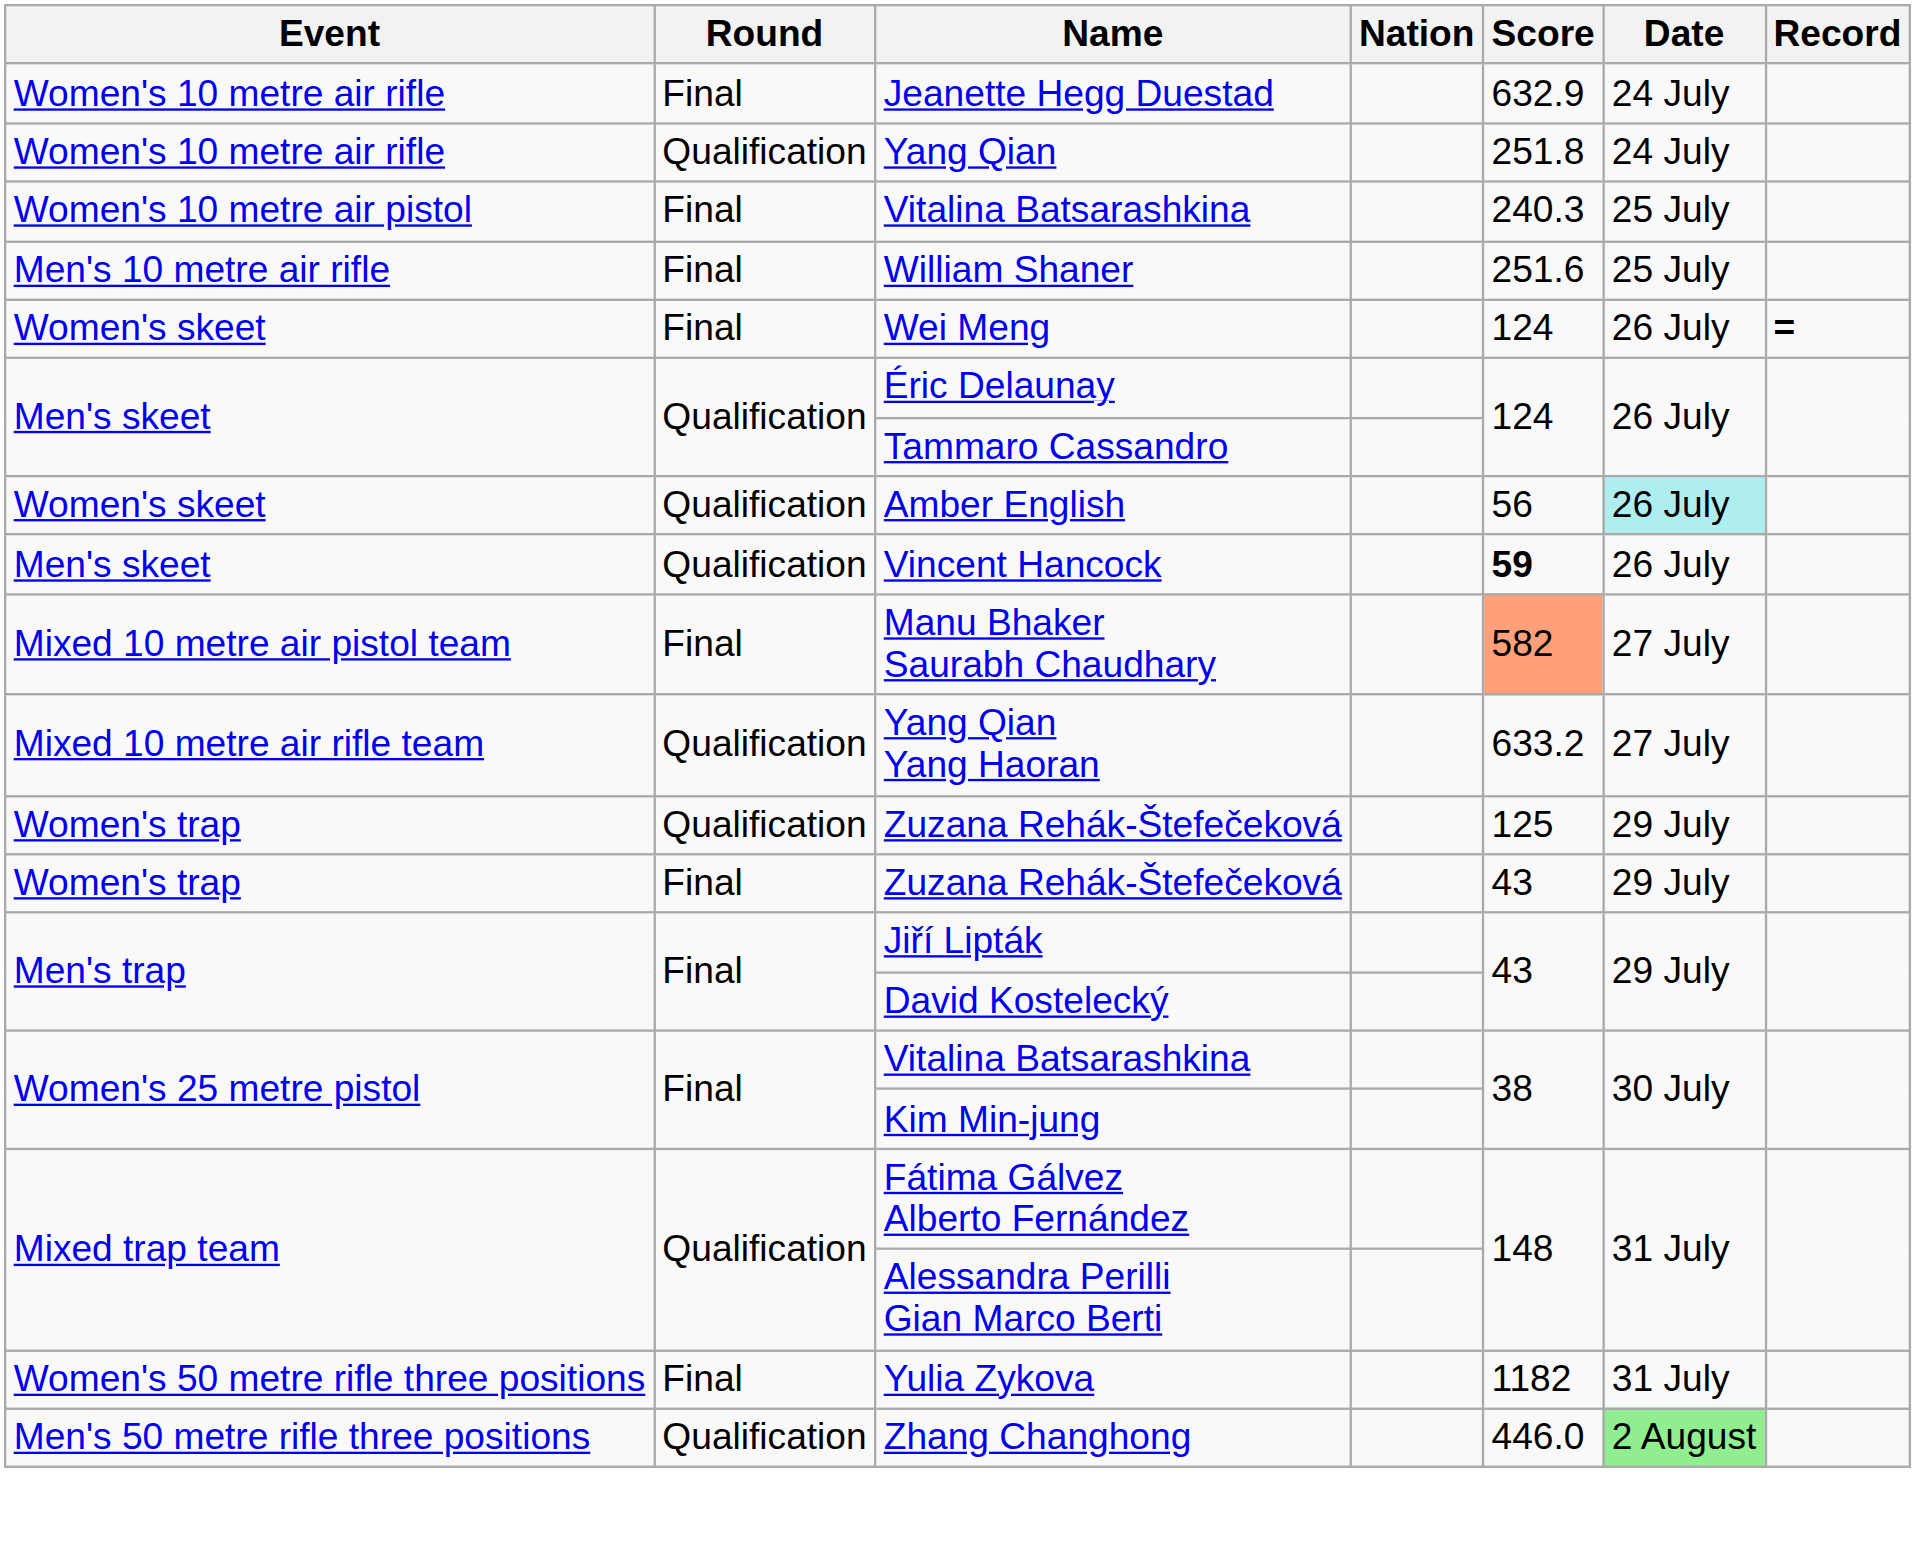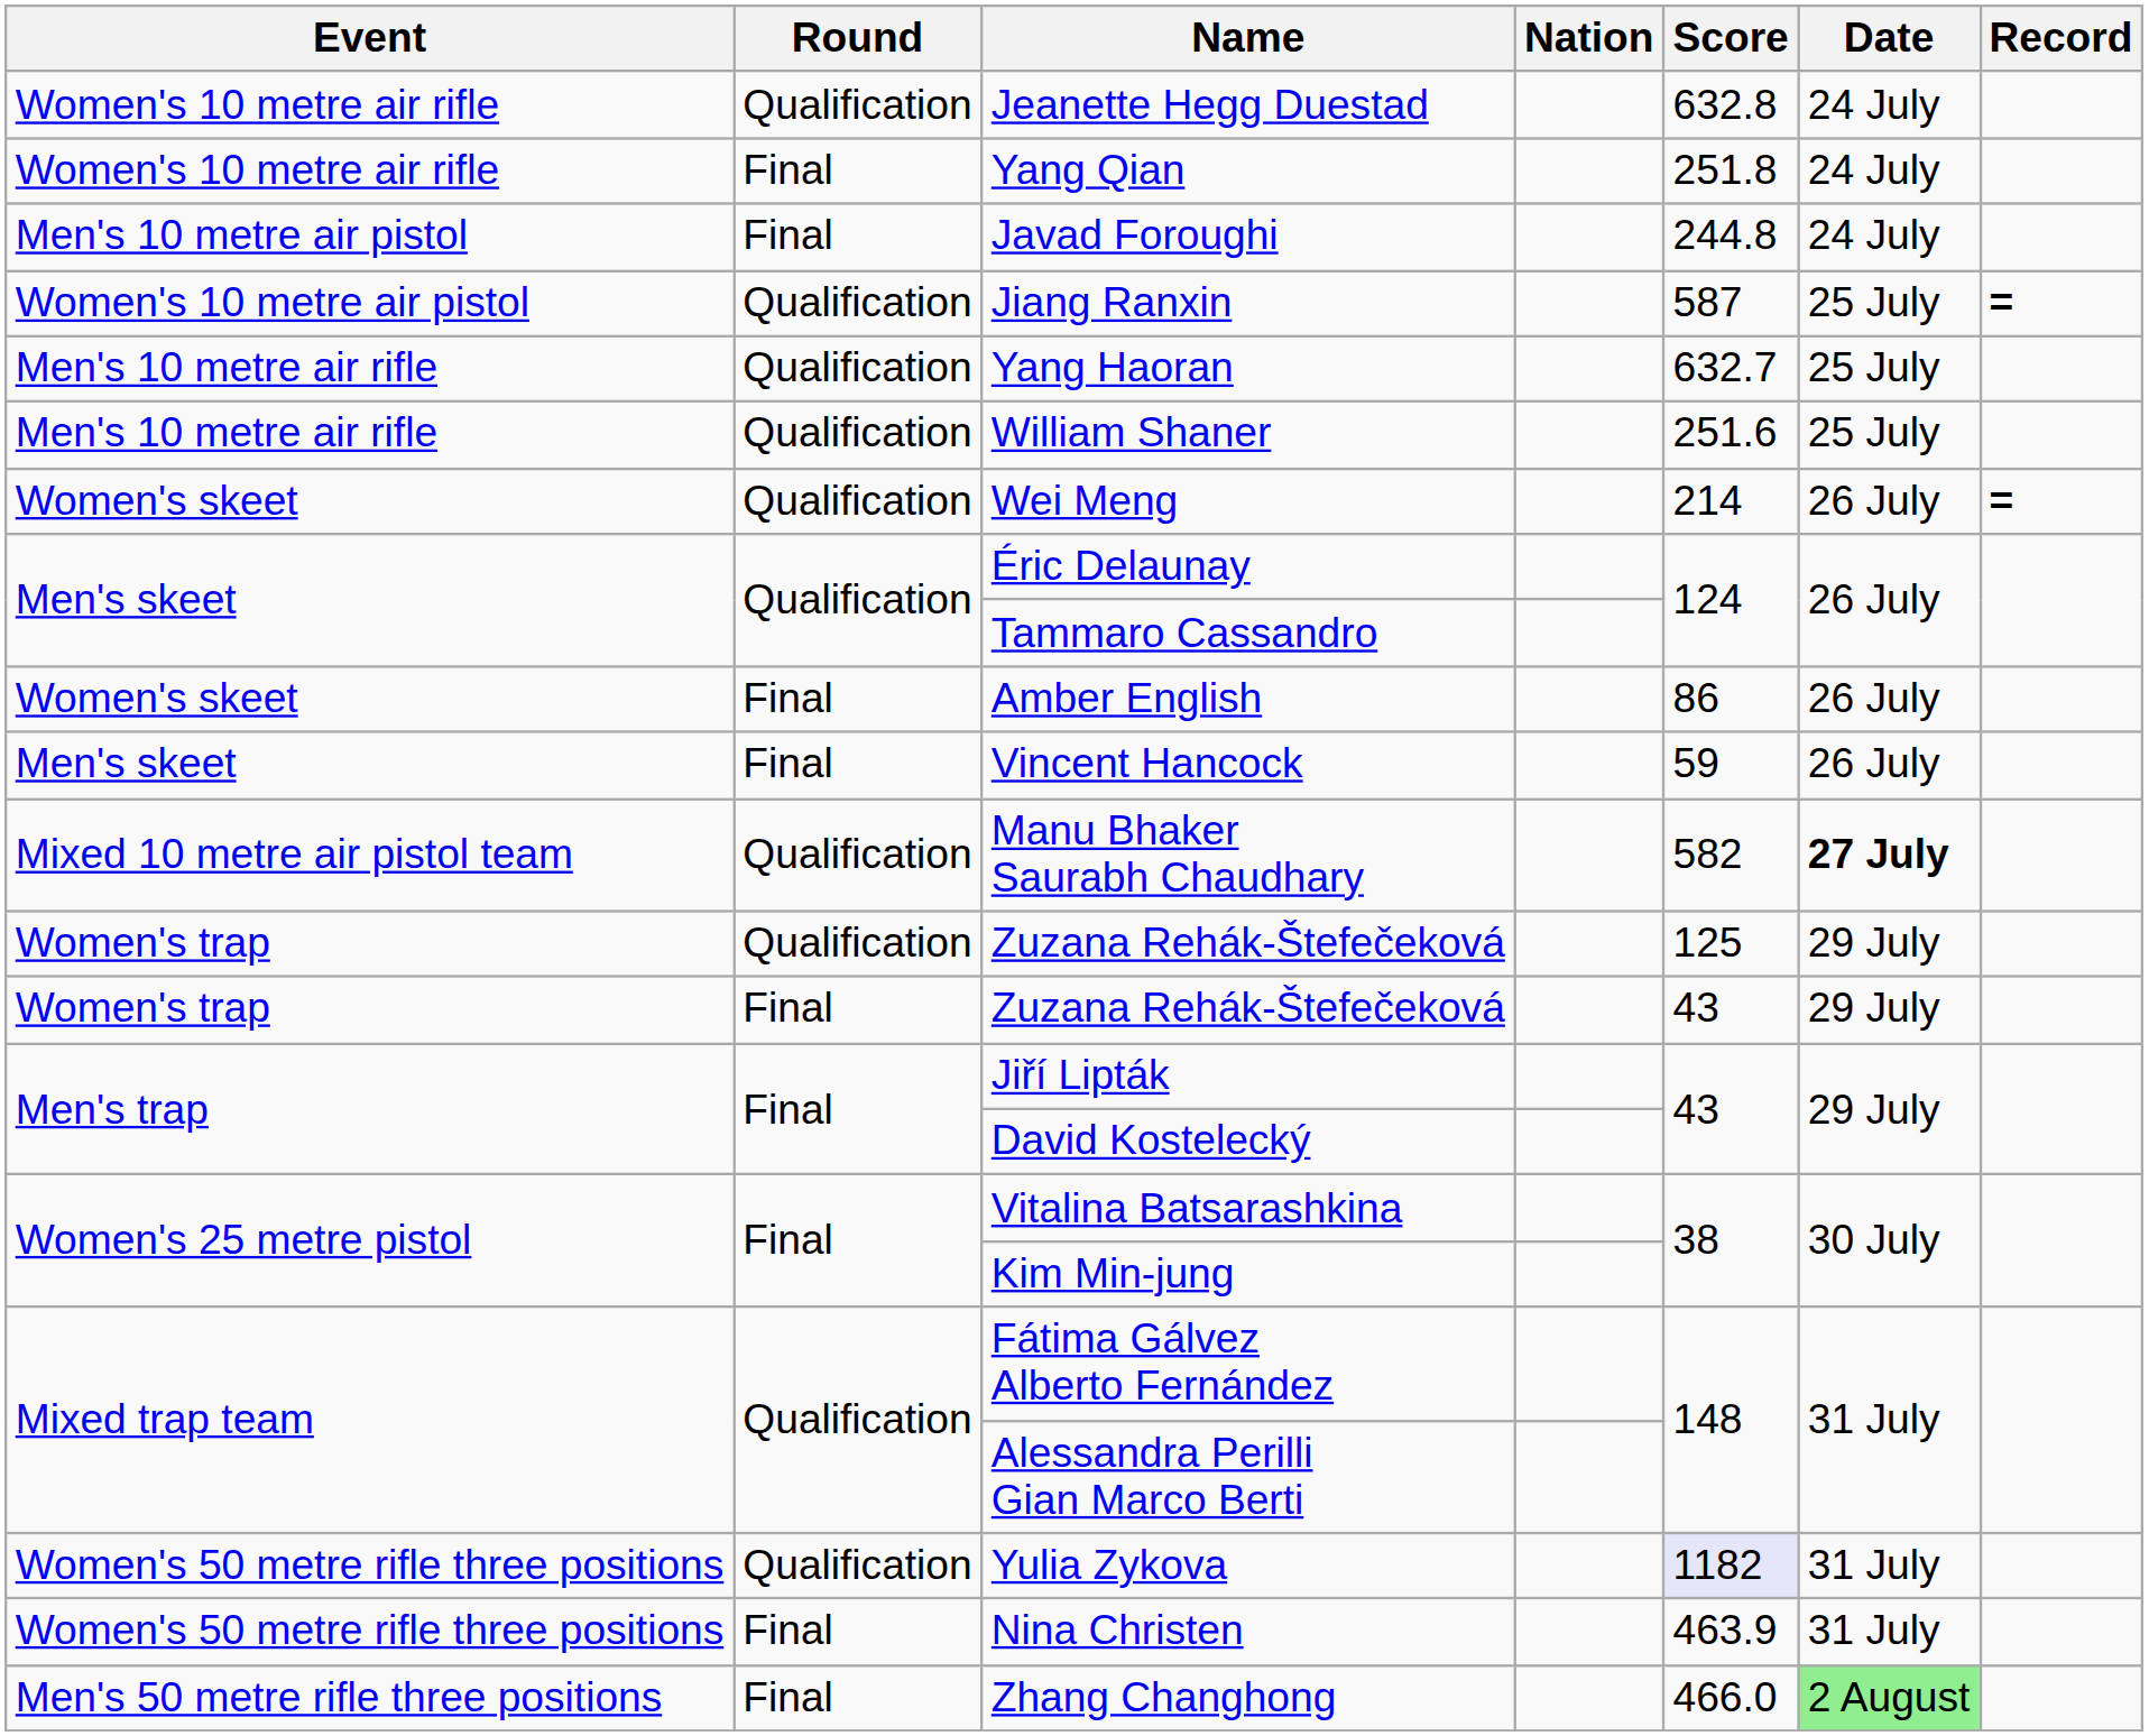 <table class="wikitable">
 <tr>
 <th>Event</th>
 <th>Round</th>
 <th>Name</th>
 <th>Nation</th>
 <th>Score</th>
 <th>Date</th>
 <th>Record</th>
 </tr>
 <tr>
 <td><a href='#'>Women's 10 metre air rifle</a></td>
-<td>Final</td>
+<td>Qualification</td>
 <td><a href='#'>Jeanette Hegg Duestad</a></td>
 <td></td>
-<td>632.9</td>
+<td>632.8</td>
 <td>24 July</td>
 <td></td>
 </tr>
 <tr>
 <td><a href='#'>Women's 10 metre air rifle</a></td>
-<td>Qualification</td>
+<td>Final</td>
 <td><a href='#'>Yang Qian</a></td>
 <td></td>
 <td>251.8</td>
 <td>24 July</td>
 <td></td>
 </tr>
 <tr>
+<td><a href='#'>Men's 10 metre air pistol</a></td>
+<td>Final</td>
+<td><a href='#'>Javad Foroughi</a></td>
+<td></td>
+<td>244.8</td>
+<td>24 July</td>
+<td></td>
+</tr>
+<tr>
 <td><a href='#'>Women's 10 metre air pistol</a></td>
-<td>Final</td>
-<td><a href='#'>Vitalina Batsarashkina</a></td>
+<td>Qualification</td>
+<td><a href='#'>Jiang Ranxin</a></td>
 <td></td>
-<td>240.3</td>
+<td>587</td>
+<td>25 July</td>
+<td><strong>=</strong></td>
+</tr>
+<tr>
+<td><a href='#'>Men's 10 metre air rifle</a></td>
+<td>Qualification</td>
+<td><a href='#'>Yang Haoran</a></td>
+<td></td>
+<td>632.7</td>
 <td>25 July</td>
 <td></td>
 </tr>
 <tr>
 <td><a href='#'>Men's 10 metre air rifle</a></td>
-<td>Final</td>
+<td>Qualification</td>
 <td><a href='#'>William Shaner</a></td>
 <td></td>
 <td>251.6</td>
 <td>25 July</td>
 <td></td>
 </tr>
 <tr>
 <td><a href='#'>Women's skeet</a></td>
-<td>Final</td>
+<td>Qualification</td>
 <td><a href='#'>Wei Meng</a></td>
 <td></td>
-<td>124</td>
+<td>214</td>
 <td>26 July</td>
 <td><strong>=</strong></td>
 </tr>
 <tr>
 <td rowspan="2"><a href='#'>Men's skeet</a></td>
 <td rowspan="2">Qualification</td>
 <td><a href='#'>Éric Delaunay</a></td>
 <td></td>
 <td rowspan="2">124</td>
 <td rowspan="2">26 July</td>
 <td rowspan="2"></td>
 </tr>
 <tr>
 <td><a href='#'>Tammaro Cassandro</a></td>
 <td></td>
 </tr>
 <tr>
 <td><a href='#'>Women's skeet</a></td>
-<td>Qualification</td>
+<td>Final</td>
 <td><a href='#'>Amber English</a></td>
 <td></td>
-<td>56</td>
-<td style="background: paleturquoise;">26 July</td>
+<td>86</td>
+<td>26 July</td>
 <td></td>
 </tr>
 <tr>
 <td><a href='#'>Men's skeet</a></td>
-<td>Qualification</td>
+<td>Final</td>
 <td><a href='#'>Vincent Hancock</a></td>
 <td></td>
-<td><strong>59</strong></td>
+<td>59</td>
 <td>26 July</td>
 <td></td>
 </tr>
 <tr>
 <td><a href='#'>Mixed 10 metre air pistol team</a></td>
-<td>Final</td>
+<td>Qualification</td>
 <td><a href='#'>Manu Bhaker</a><br><a href='#'>Saurabh Chaudhary</a></td>
 <td></td>
-<td style="background: lightsalmon;">582</td>
-<td>27 July</td>
+<td>582</td>
+<td><strong>27 July</strong></td>
 <td></td>
-</tr>
-<tr>
-<td><a href='#'>Mixed 10 metre air rifle team</a></td>
-<td>Qualification</td>
-<td><a href='#'>Yang Qian</a><br><a href='#'>Yang Haoran</a></td>
-<td></td>
-<td>633.2</td>
-<td>27 July</td>
-<td><strong></strong></td>
 </tr>
 <tr>
 <td><a href='#'>Women's trap</a></td>
 <td>Qualification</td>
 <td><a href='#'>Zuzana Rehák-Štefečeková</a></td>
 <td></td>
 <td>125</td>
 <td>29 July</td>
 <td><strong></strong></td>
 </tr>
 <tr>
 <td><a href='#'>Women's trap</a></td>
 <td>Final</td>
 <td><a href='#'>Zuzana Rehák-Štefečeková</a></td>
 <td></td>
 <td>43</td>
 <td>29 July</td>
 <td></td>
 </tr>
 <tr>
 <td rowspan="2"><a href='#'>Men's trap</a></td>
 <td rowspan="2">Final</td>
 <td><a href='#'>Jiří Lipták</a></td>
 <td></td>
 <td rowspan="2">43</td>
 <td rowspan="2">29 July</td>
 <td rowspan="2"></td>
 </tr>
 <tr>
 <td><a href='#'>David Kostelecký</a></td>
 <td></td>
 </tr>
 <tr>
 <td rowspan="2"><a href='#'>Women's 25 metre pistol</a></td>
 <td rowspan="2">Final</td>
 <td><a href='#'>Vitalina Batsarashkina</a></td>
 <td></td>
 <td rowspan="2">38</td>
 <td rowspan="2">30 July</td>
 <td rowspan="2"></td>
 </tr>
 <tr>
 <td><a href='#'>Kim Min-jung</a></td>
 <td></td>
 </tr>
 <tr>
 <td rowspan="2"><a href='#'>Mixed trap team</a></td>
 <td rowspan="2">Qualification</td>
 <td><a href='#'>Fátima Gálvez</a><br><a href='#'>Alberto Fernández</a></td>
 <td></td>
 <td rowspan="2">148</td>
 <td rowspan="2">31 July</td>
 <td rowspan="2"></td>
 </tr>
 <tr>
 <td><a href='#'>Alessandra Perilli</a><br><a href='#'>Gian Marco Berti</a></td>
 <td></td>
 </tr>
 <tr>
 <td><a href='#'>Women's 50 metre rifle three positions</a></td>
-<td>Final</td>
+<td>Qualification</td>
 <td><a href='#'>Yulia Zykova</a></td>
 <td></td>
-<td>1182</td>
+<td style="background: lavender;">1182</td>
+<td>31 July</td>
+<td></td>
+</tr>
+<tr>
+<td><a href='#'>Women's 50 metre rifle three positions</a></td>
+<td>Final</td>
+<td><a href='#'>Nina Christen</a></td>
+<td></td>
+<td>463.9</td>
 <td>31 July</td>
 <td></td>
 </tr>
 <tr>
 <td><a href='#'>Men's 50 metre rifle three positions</a></td>
-<td>Qualification</td>
+<td>Final</td>
 <td><a href='#'>Zhang Changhong</a></td>
 <td></td>
-<td>446.0</td>
+<td>466.0</td>
 <td style="background: lightgreen;">2 August</td>
 <td><strong></strong></td>
 </tr>
 </table>
